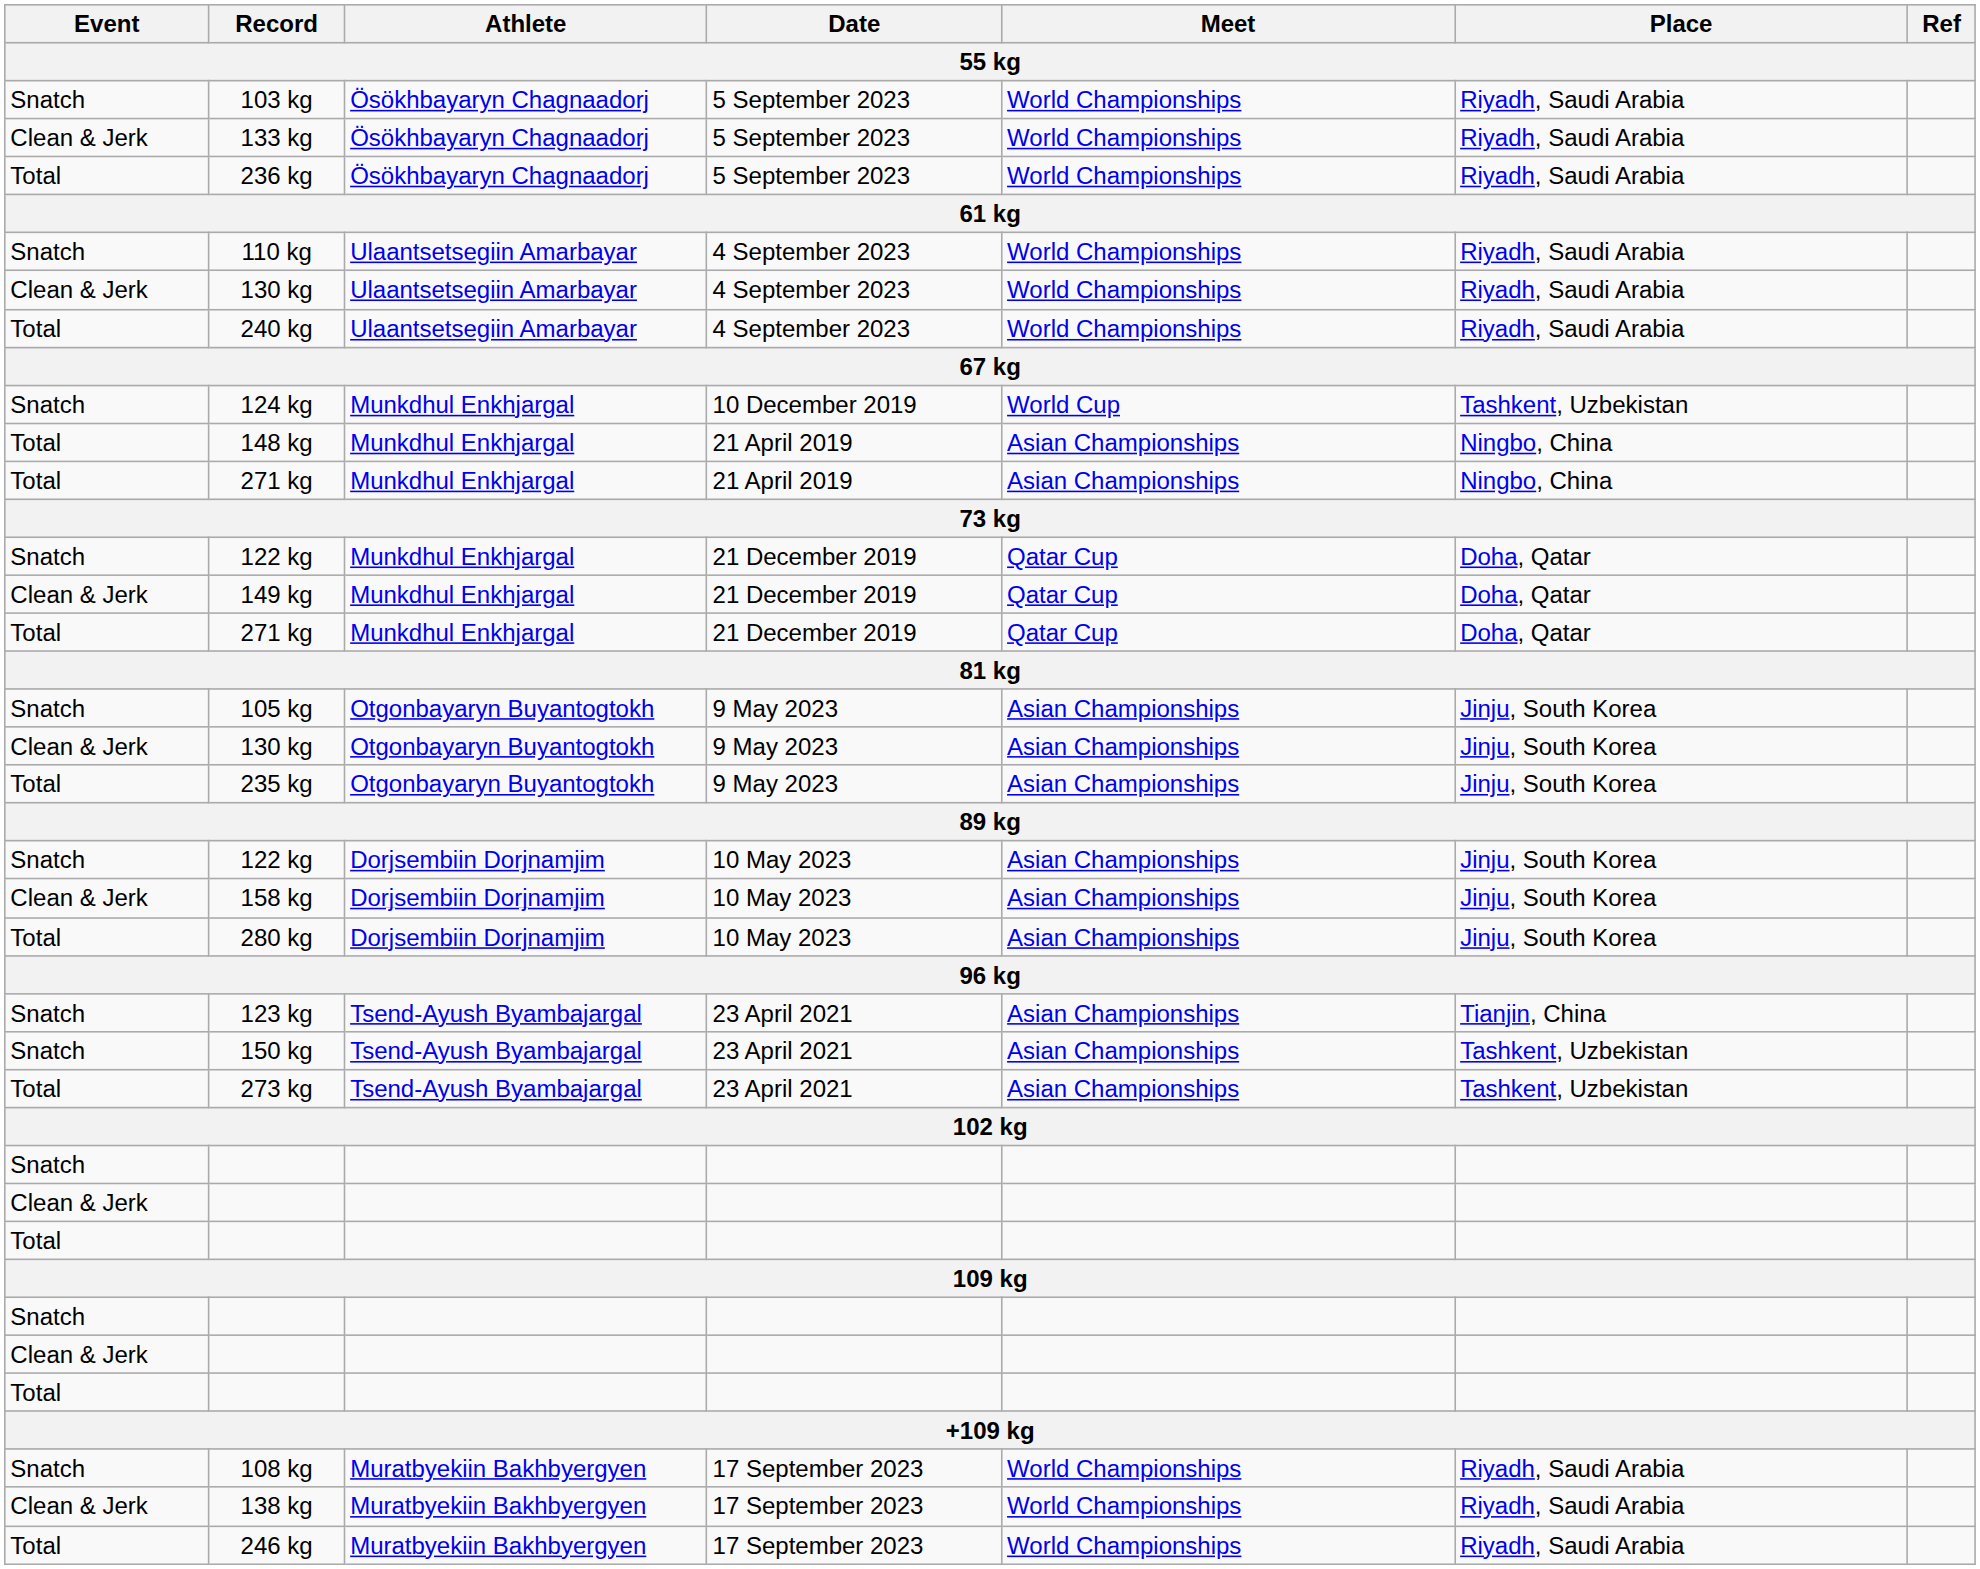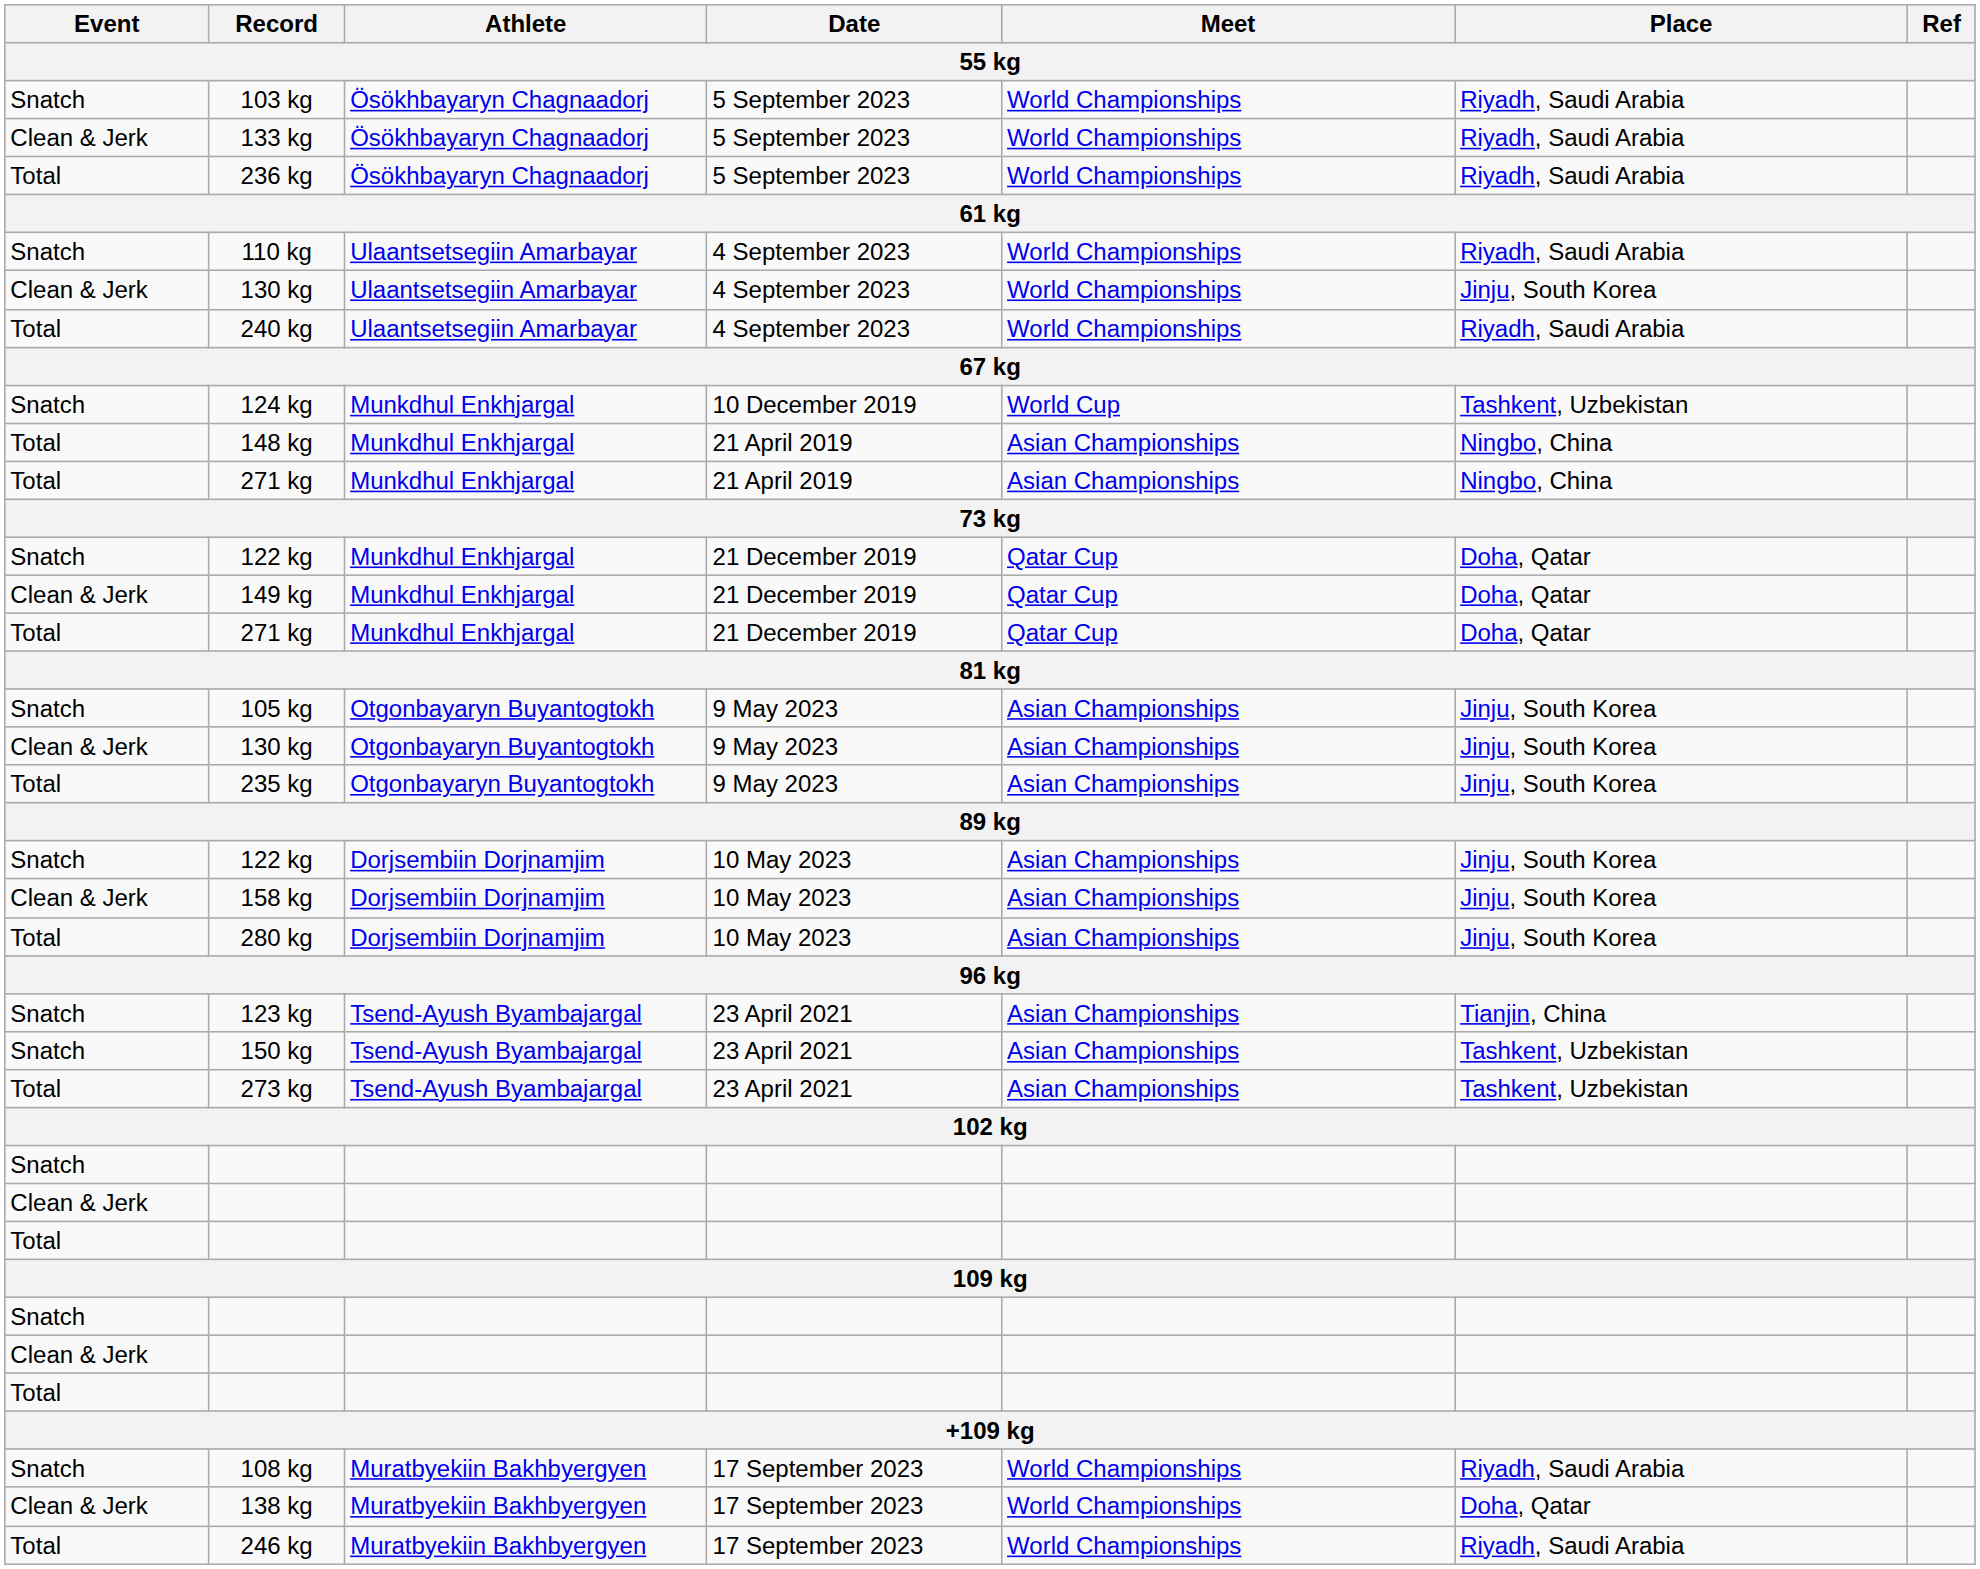 <table class="wikitable" style="font-size:95%;">
 <tr>
 <th width=9%>Event</th>
 <th width=6%>Record</th>
 <th width=16%>Athlete</th>
 <th width=13%>Date</th>
 <th width=20%>Meet</th>
 <th width=20%>Place</th>
 <th width=3%>Ref</th>
 </tr>
 <tr bgcolor="#DDDDDD">
 <th colspan="7">55 kg</th>
 </tr>
 <tr>
 <td>Snatch</td>
 <td align="center">103 kg</td>
 <td><a href='#'>Ösökhbayaryn Chagnaadorj</a></td>
 <td>5 September 2023</td>
 <td><a href='#'>World Championships</a></td>
 <td><a href='#'>Riyadh</a>, Saudi Arabia</td>
 <td></td>
 </tr>
 <tr>
 <td>Clean & Jerk</td>
 <td align="center">133 kg</td>
 <td><a href='#'>Ösökhbayaryn Chagnaadorj</a></td>
 <td>5 September 2023</td>
 <td><a href='#'>World Championships</a></td>
 <td><a href='#'>Riyadh</a>, Saudi Arabia</td>
 <td></td>
 </tr>
 <tr>
 <td>Total</td>
 <td align="center">236 kg</td>
 <td><a href='#'>Ösökhbayaryn Chagnaadorj</a></td>
 <td>5 September 2023</td>
 <td><a href='#'>World Championships</a></td>
 <td><a href='#'>Riyadh</a>, Saudi Arabia</td>
 <td></td>
 </tr>
 <tr bgcolor="#DDDDDD">
 <th colspan="7">61 kg</th>
 </tr>
 <tr>
 <td>Snatch</td>
 <td align="center">110 kg</td>
 <td><a href='#'>Ulaantsetsegiin Amarbayar</a></td>
 <td>4 September 2023</td>
 <td><a href='#'>World Championships</a></td>
 <td><a href='#'>Riyadh</a>, Saudi Arabia</td>
 <td></td>
 </tr>
 <tr>
 <td>Clean & Jerk</td>
 <td align="center">130 kg</td>
 <td><a href='#'>Ulaantsetsegiin Amarbayar</a></td>
 <td>4 September 2023</td>
 <td><a href='#'>World Championships</a></td>
-<td><a href='#'>Riyadh</a>, Saudi Arabia</td>
+<td><a href='#'>Jinju</a>, South Korea</td>
 <td></td>
 </tr>
 <tr>
 <td>Total</td>
 <td align="center">240 kg</td>
 <td><a href='#'>Ulaantsetsegiin Amarbayar</a></td>
 <td>4 September 2023</td>
 <td><a href='#'>World Championships</a></td>
 <td><a href='#'>Riyadh</a>, Saudi Arabia</td>
 <td></td>
 </tr>
 <tr bgcolor="#DDDDDD">
 <th colspan="7">67 kg</th>
 </tr>
 <tr>
 <td>Snatch</td>
 <td align="center">124 kg</td>
 <td><a href='#'>Munkdhul Enkhjargal</a></td>
 <td>10 December 2019</td>
 <td><a href='#'>World Cup</a></td>
 <td><a href='#'>Tashkent</a>, Uzbekistan</td>
 <td></td>
 </tr>
 <tr>
 <td>Total</td>
 <td align="center">148 kg</td>
 <td><a href='#'>Munkdhul Enkhjargal</a></td>
 <td>21 April 2019</td>
 <td><a href='#'>Asian Championships</a></td>
 <td><a href='#'>Ningbo</a>, China</td>
 <td></td>
 </tr>
 <tr>
 <td>Total</td>
 <td align="center">271 kg</td>
 <td><a href='#'>Munkdhul Enkhjargal</a></td>
 <td>21 April 2019</td>
 <td><a href='#'>Asian Championships</a></td>
 <td><a href='#'>Ningbo</a>, China</td>
 <td></td>
 </tr>
 <tr bgcolor="#DDDDDD">
 <th colspan="7">73 kg</th>
 </tr>
 <tr>
 <td>Snatch</td>
 <td align="center">122 kg</td>
 <td><a href='#'>Munkdhul Enkhjargal</a></td>
 <td>21 December 2019</td>
 <td><a href='#'>Qatar Cup</a></td>
 <td><a href='#'>Doha</a>, Qatar</td>
 <td></td>
 </tr>
 <tr>
 <td>Clean & Jerk</td>
 <td align="center">149 kg</td>
 <td><a href='#'>Munkdhul Enkhjargal</a></td>
 <td>21 December 2019</td>
 <td><a href='#'>Qatar Cup</a></td>
 <td><a href='#'>Doha</a>, Qatar</td>
 <td></td>
 </tr>
 <tr>
 <td>Total</td>
 <td align="center">271 kg</td>
 <td><a href='#'>Munkdhul Enkhjargal</a></td>
 <td>21 December 2019</td>
 <td><a href='#'>Qatar Cup</a></td>
 <td><a href='#'>Doha</a>, Qatar</td>
 <td></td>
 </tr>
 <tr bgcolor="#DDDDDD">
 <th colspan="7">81 kg</th>
 </tr>
 <tr>
 <td>Snatch</td>
 <td align="center">105 kg</td>
 <td><a href='#'>Otgonbayaryn Buyantogtokh</a></td>
 <td>9 May 2023</td>
 <td><a href='#'>Asian Championships</a></td>
 <td><a href='#'>Jinju</a>, South Korea</td>
 <td></td>
 </tr>
 <tr>
 <td>Clean & Jerk</td>
 <td align="center">130 kg</td>
 <td><a href='#'>Otgonbayaryn Buyantogtokh</a></td>
 <td>9 May 2023</td>
 <td><a href='#'>Asian Championships</a></td>
 <td><a href='#'>Jinju</a>, South Korea</td>
 <td></td>
 </tr>
 <tr>
 <td>Total</td>
 <td align="center">235 kg</td>
 <td><a href='#'>Otgonbayaryn Buyantogtokh</a></td>
 <td>9 May 2023</td>
 <td><a href='#'>Asian Championships</a></td>
 <td><a href='#'>Jinju</a>, South Korea</td>
 <td></td>
 </tr>
 <tr bgcolor="#DDDDDD">
 <th colspan="7">89 kg</th>
 </tr>
 <tr>
 <td>Snatch</td>
 <td align="center">122 kg</td>
 <td><a href='#'>Dorjsembiin Dorjnamjim</a></td>
 <td>10 May 2023</td>
 <td><a href='#'>Asian Championships</a></td>
 <td><a href='#'>Jinju</a>, South Korea</td>
 <td></td>
 </tr>
 <tr>
 <td>Clean & Jerk</td>
 <td align="center">158 kg</td>
 <td><a href='#'>Dorjsembiin Dorjnamjim</a></td>
 <td>10 May 2023</td>
 <td><a href='#'>Asian Championships</a></td>
 <td><a href='#'>Jinju</a>, South Korea</td>
 <td></td>
 </tr>
 <tr>
 <td>Total</td>
 <td align="center">280 kg</td>
 <td><a href='#'>Dorjsembiin Dorjnamjim</a></td>
 <td>10 May 2023</td>
 <td><a href='#'>Asian Championships</a></td>
 <td><a href='#'>Jinju</a>, South Korea</td>
 <td></td>
 </tr>
 <tr bgcolor="#DDDDDD">
 <th colspan="7">96 kg</th>
 </tr>
 <tr>
 <td>Snatch</td>
 <td align="center">123 kg</td>
 <td><a href='#'>Tsend-Ayush Byambajargal</a></td>
 <td>23 April 2021</td>
 <td><a href='#'>Asian Championships</a></td>
 <td><a href='#'>Tianjin</a>, China</td>
 <td></td>
 </tr>
 <tr>
 <td>Snatch</td>
 <td align="center">150 kg</td>
 <td><a href='#'>Tsend-Ayush Byambajargal</a></td>
 <td>23 April 2021</td>
 <td><a href='#'>Asian Championships</a></td>
 <td><a href='#'>Tashkent</a>, Uzbekistan</td>
 <td></td>
 </tr>
 <tr>
 <td>Total</td>
 <td align="center">273 kg</td>
 <td><a href='#'>Tsend-Ayush Byambajargal</a></td>
 <td>23 April 2021</td>
 <td><a href='#'>Asian Championships</a></td>
 <td><a href='#'>Tashkent</a>, Uzbekistan</td>
 <td></td>
 </tr>
 <tr bgcolor="#DDDDDD">
 <th colspan="7">102 kg</th>
 </tr>
 <tr>
 <td>Snatch</td>
 <td align="center"></td>
 <td></td>
 <td></td>
 <td></td>
 <td></td>
 <td></td>
 </tr>
 <tr>
 <td>Clean & Jerk</td>
 <td align="center"></td>
 <td></td>
 <td></td>
 <td></td>
 <td></td>
 <td></td>
 </tr>
 <tr>
 <td>Total</td>
 <td align="center"></td>
 <td></td>
 <td></td>
 <td></td>
 <td></td>
 <td></td>
 </tr>
 <tr bgcolor="#DDDDDD">
 <th colspan="7">109 kg</th>
 </tr>
 <tr>
 <td>Snatch</td>
 <td align="center"></td>
 <td></td>
 <td></td>
 <td></td>
 <td></td>
 <td></td>
 </tr>
 <tr>
 <td>Clean & Jerk</td>
 <td align="center"></td>
 <td></td>
 <td></td>
 <td></td>
 <td></td>
 <td></td>
 </tr>
 <tr>
 <td>Total</td>
 <td align="center"></td>
 <td></td>
 <td></td>
 <td></td>
 <td></td>
 <td></td>
 </tr>
 <tr bgcolor="#DDDDDD">
 <th colspan="7">+109 kg</th>
 </tr>
 <tr>
 <td>Snatch</td>
 <td align="center">108 kg</td>
 <td><a href='#'>Muratbyekiin Bakhbyergyen</a></td>
 <td>17 September 2023</td>
 <td><a href='#'>World Championships</a></td>
 <td><a href='#'>Riyadh</a>, Saudi Arabia</td>
 <td></td>
 </tr>
 <tr>
 <td>Clean & Jerk</td>
 <td align="center">138 kg</td>
 <td><a href='#'>Muratbyekiin Bakhbyergyen</a></td>
 <td>17 September 2023</td>
 <td><a href='#'>World Championships</a></td>
-<td><a href='#'>Riyadh</a>, Saudi Arabia</td>
+<td><a href='#'>Doha</a>, Qatar</td>
 <td></td>
 </tr>
 <tr>
 <td>Total</td>
 <td align="center">246 kg</td>
 <td><a href='#'>Muratbyekiin Bakhbyergyen</a></td>
 <td>17 September 2023</td>
 <td><a href='#'>World Championships</a></td>
 <td><a href='#'>Riyadh</a>, Saudi Arabia</td>
 <td></td>
 </tr>
 </table>
